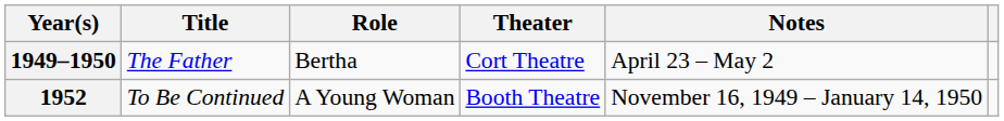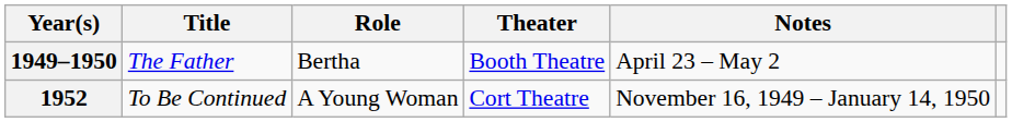 <table class="wikitable plainrowheaders">
 <tr>
 <th scope="col">Year(s)</th>
 <th scope="col">Title</th>
 <th scope="col">Role</th>
 <th scope="col">Theater</th>
 <th scope=col class="unsortable">Notes</th>
 <th scope=col class="unsortable"></th>
 </tr>
 <tr>
 <th scope=row>1949–1950</th>
 <td><em><a href='#'>The Father</a></em></td>
 <td>Bertha</td>
-<td><a href='#'>Cort Theatre</a></td>
+<td><a href='#'>Booth Theatre</a></td>
 <td>April 23 – May 2</td>
 <td style="text-align:center;"></td>
 </tr>
 <tr>
 <th scope=row>1952</th>
 <td><em>To Be Continued</em></td>
 <td>A Young Woman</td>
-<td><a href='#'>Booth Theatre</a></td>
+<td><a href='#'>Cort Theatre</a></td>
 <td>November 16, 1949 – January 14, 1950</td>
 <td style="text-align:center;"></td>
 </tr>
 </table>
